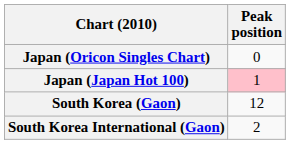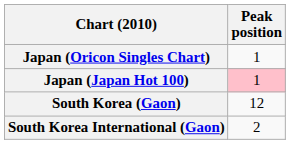 <table class="wikitable sortable plainrowheaders" style="text-align:center">
 <tr>
 <th scope="col">Chart (2010)</th>
 <th scope="col">Peak<br> position</th>
 </tr>
 <tr>
 <th scope="row">Japan (<a href='#'>Oricon Singles Chart</a>)</th>
-<td>0</td>
+<td>1</td>
 </tr>
 <tr>
 <th scope="row">Japan (<a href='#'>Japan Hot 100</a>)</th>
 <td style="background: pink;">1</td>
 </tr>
 <tr>
 <th scope="row">South Korea (<a href='#'>Gaon</a>)</th>
 <td>12</td>
 </tr>
 <tr>
 <th scope="row">South Korea International (<a href='#'>Gaon</a>)</th>
 <td>2</td>
 </tr>
 </table>
